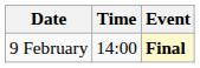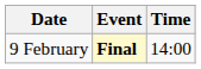 <table class=wikitable>
 <tr>
 <th>Date</th>
+<th>Event</th>
 <th>Time</th>
-<th>Event</th>
 </tr>
 <tr>
 <td>9 February</td>
+<td style=background:lemonchiffon><strong>Final</strong></td>
 <td>14:00</td>
-<td style=background:lemonchiffon><strong>Final</strong></td>
 </tr>
 </table>
